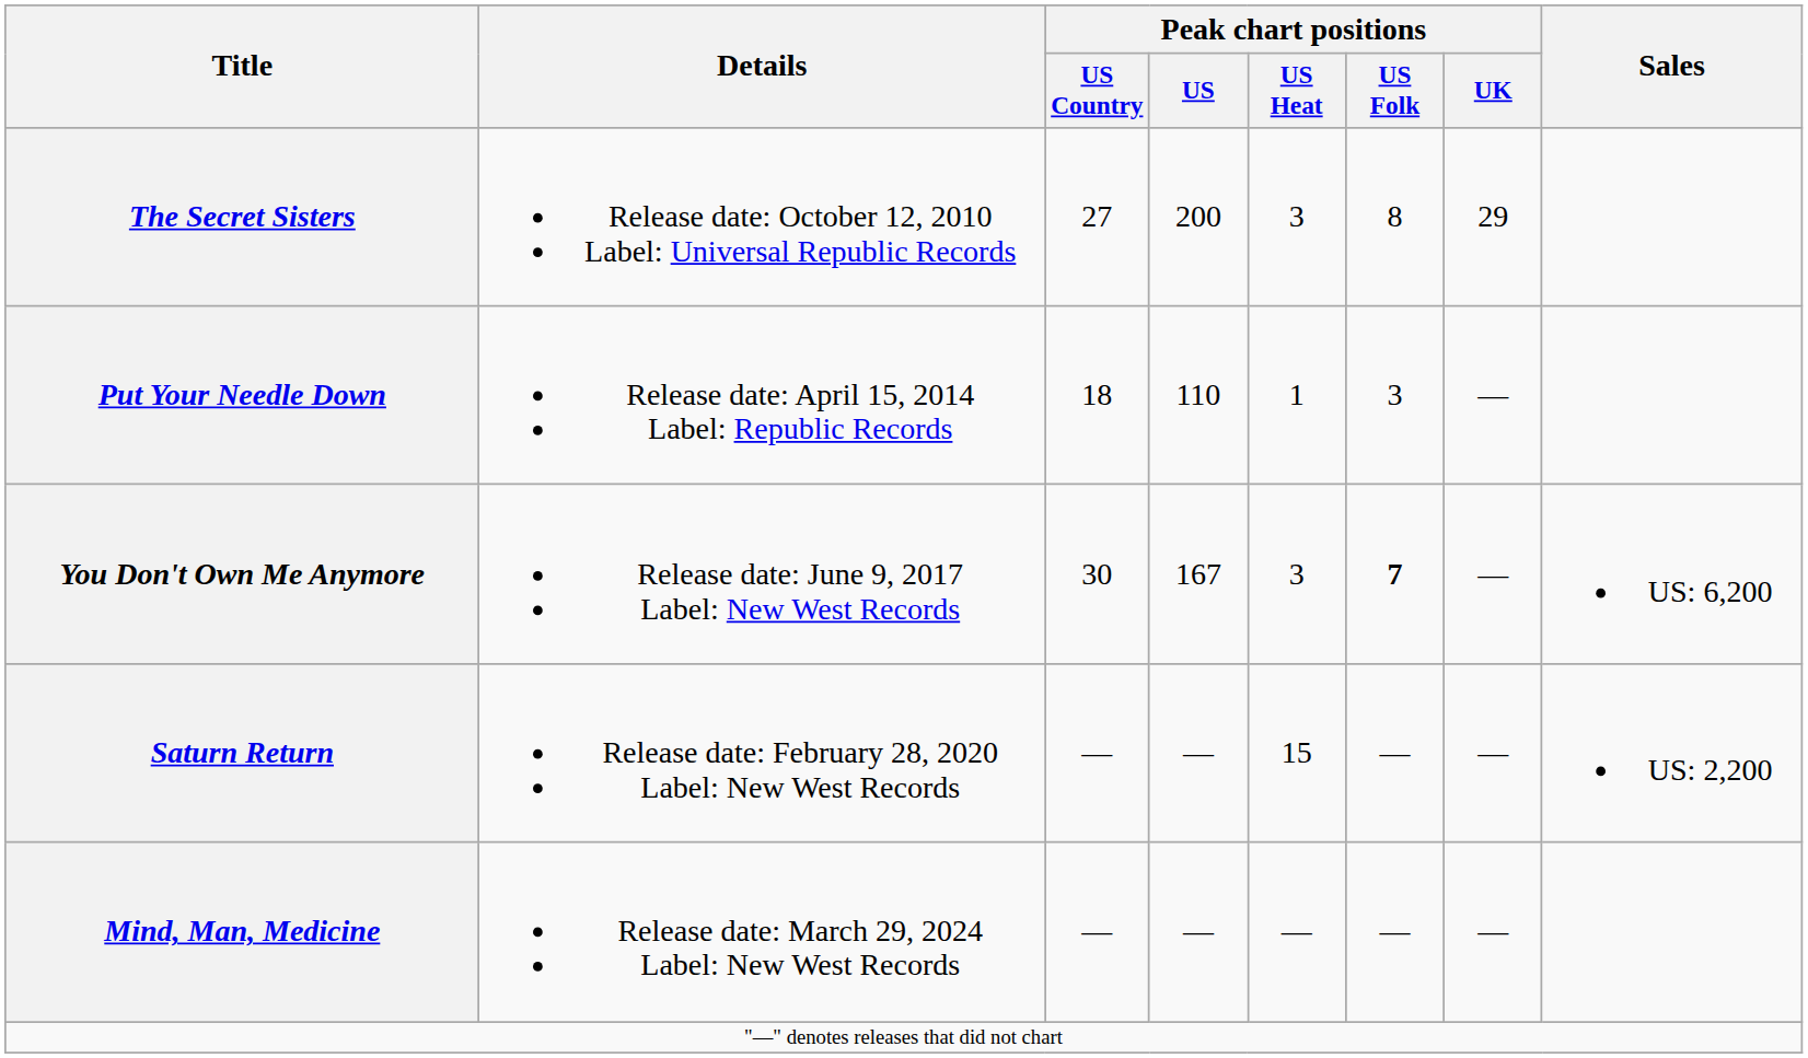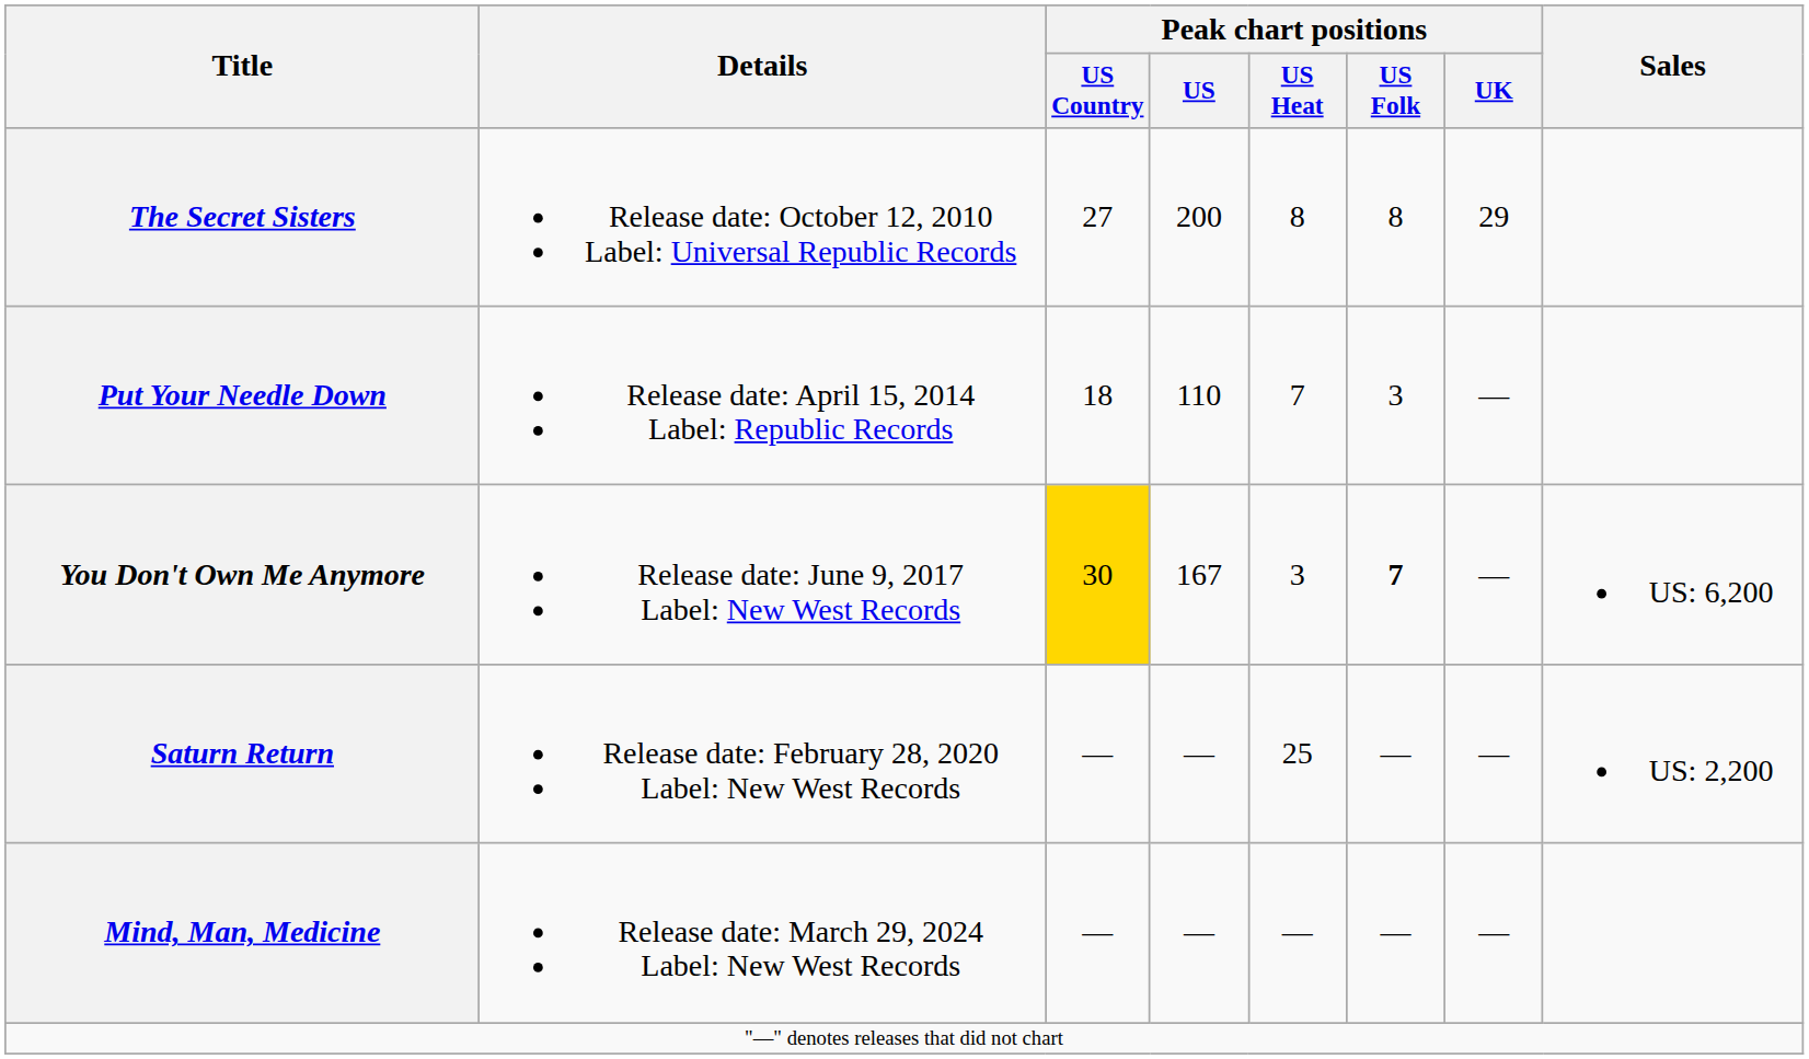 <table class="wikitable plainrowheaders" style="text-align:center;">
 <tr>
 <th rowspan="2" style="width:15em;">Title</th>
 <th rowspan="2" style="width:18em;">Details</th>
 <th colspan="5">Peak chart positions</th>
 <th rowspan="2" style="width:8em;">Sales</th>
 </tr>
 <tr style="font-size:smaller;">
 <th width="45"><a href='#'>US Country</a><br></th>
 <th width="45"><a href='#'>US</a><br></th>
 <th width="45"><a href='#'>US<br>Heat</a><br></th>
 <th width="45"><a href='#'>US<br>Folk</a><br></th>
 <th width="45"><a href='#'>UK</a><br></th>
 </tr>
 <tr>
 <th scope="row"><em><a href='#'>The Secret Sisters</a></em></th>
 <td><br><ul><li>Release date: October 12, 2010</li><li>Label: <a href='#'>Universal Republic Records</a></li></ul></td>
 <td>27</td>
 <td>200</td>
-<td>3</td>
+<td>8</td>
 <td>8</td>
 <td>29</td>
 <td></td>
 </tr>
 <tr>
 <th scope="row"><em><a href='#'>Put Your Needle Down</a></em></th>
 <td><br><ul><li>Release date: April 15, 2014</li><li>Label: <a href='#'>Republic Records</a></li></ul></td>
 <td>18</td>
 <td>110</td>
-<td>1</td>
+<td>7</td>
 <td>3</td>
 <td>—</td>
 <td></td>
 </tr>
 <tr>
 <th scope="row"><em>You Don't Own Me Anymore</em></th>
 <td><br><ul><li>Release date: June 9, 2017</li><li>Label: <a href='#'>New West Records</a></li></ul></td>
-<td>30</td>
+<td style="background: gold;">30</td>
 <td>167</td>
 <td>3</td>
 <td><strong>7</strong></td>
 <td>—</td>
 <td><br><ul><li>US: 6,200</li></ul></td>
 </tr>
 <tr>
 <th scope="row"><em><a href='#'>Saturn Return</a></em></th>
 <td><br><ul><li>Release date: February 28, 2020</li><li>Label: New West Records</li></ul></td>
 <td>—</td>
 <td>—</td>
-<td>15</td>
+<td>25</td>
 <td>—</td>
 <td>—</td>
 <td><br><ul><li>US: 2,200</li></ul></td>
 </tr>
 <tr>
 <th scope="row"><em><a href='#'>Mind, Man, Medicine</a></em></th>
 <td><br><ul><li>Release date: March 29, 2024</li><li>Label: New West Records</li></ul></td>
 <td>—</td>
 <td>—</td>
 <td>—</td>
 <td>—</td>
 <td>—</td>
 <td></td>
 </tr>
 <tr>
 <td colspan="9" style="font-size:8pt">"—" denotes releases that did not chart</td>
 </tr>
 </table>
